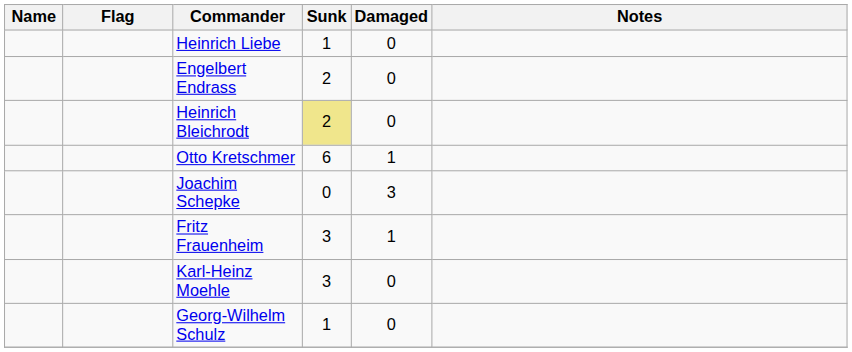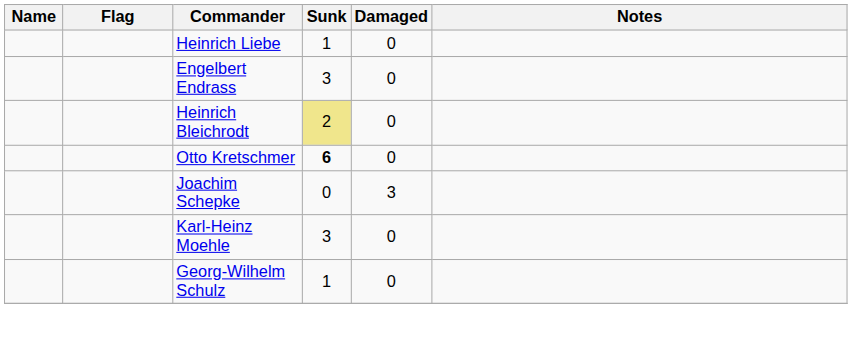 <table class="wikitable sortable">
 <tr>
 <th scope="col" width="50px">Name</th>
 <th scope="col" width="100px">Flag</th>
 <th scope="col" width="120px">Commander</th>
 <th scope="col" width="40px">Sunk</th>
 <th scope="col" width="40px">Damaged</th>
 <th scope="col" width="400px">Notes</th>
 </tr>
 <tr>
 <td></td>
 <td></td>
 <td><a href='#'>Heinrich Liebe</a></td>
 <td align="center">1</td>
 <td align="center">0</td>
 <td></td>
 </tr>
 <tr>
 <td></td>
 <td></td>
 <td><a href='#'>Engelbert Endrass</a></td>
-<td align="center">2</td>
+<td align="center">3</td>
 <td align="center">0</td>
 <td></td>
 </tr>
 <tr>
 <td></td>
 <td></td>
 <td><a href='#'>Heinrich Bleichrodt</a></td>
 <td align="center" style="background: khaki;">2</td>
 <td align="center">0</td>
 <td></td>
 </tr>
 <tr>
 <td></td>
 <td></td>
 <td><a href='#'>Otto Kretschmer</a></td>
-<td align="center">6</td>
-<td align="center">1</td>
+<td align="center"><strong>6</strong></td>
+<td align="center">0</td>
 <td></td>
 </tr>
 <tr>
 <td></td>
 <td></td>
 <td><a href='#'>Joachim Schepke</a></td>
 <td align="center">0</td>
 <td align="center">3</td>
-<td></td>
-</tr>
-<tr>
-<td></td>
-<td></td>
-<td><a href='#'>Fritz Frauenheim</a></td>
-<td align="center">3</td>
-<td align="center">1</td>
 <td></td>
 </tr>
 <tr>
 <td></td>
 <td></td>
 <td><a href='#'>Karl-Heinz Moehle</a></td>
 <td align="center">3</td>
 <td align="center">0</td>
 <td></td>
 </tr>
 <tr>
 <td></td>
 <td></td>
 <td><a href='#'>Georg-Wilhelm Schulz</a></td>
 <td align="center">1</td>
 <td align="center">0</td>
 <td></td>
 </tr>
 <tr>
 </tr>
 </table>
